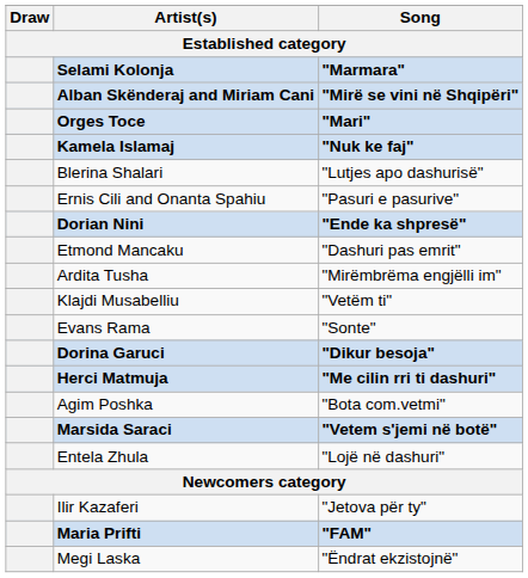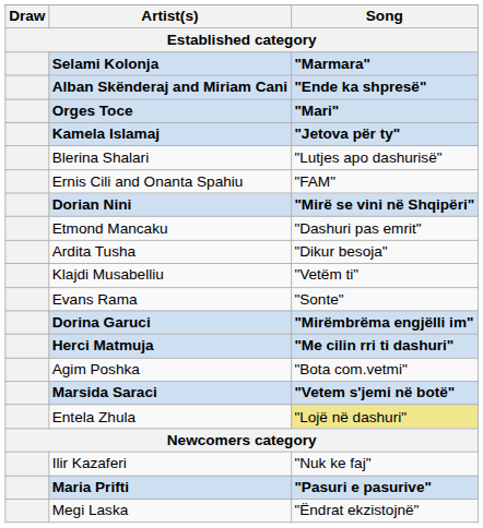 <table class="sortable wikitable" style="margin: 1em auto 1em auto;">
 <tr>
 </tr>
 <tr>
 <th>Draw</th>
 <th>Artist(s)</th>
 <th>Song</th>
 </tr>
 <tr>
 <th colspan=14>Established category</th>
 </tr>
 <tr style="font-weight:bold; background:#CEDFF2;">
 <th scope="row"></th>
 <td>Selami Kolonja</td>
 <td>"Marmara"</td>
 </tr>
 <tr style="font-weight:bold; background:#CEDFF2;">
 <th scope="row"></th>
 <td>Alban Skënderaj and Miriam Cani</td>
-<td>"Mirë se vini në Shqipëri"</td>
+<td>"Ende ka shpresë"</td>
 </tr>
 <tr style="font-weight:bold; background:#CEDFF2;">
 <th scope="row"></th>
 <td>Orges Toce</td>
 <td>"Mari"</td>
 </tr>
 <tr style="font-weight:bold; background:#CEDFF2;">
 <th scope="row"></th>
 <td>Kamela Islamaj</td>
-<td>"Nuk ke faj"</td>
+<td>"Jetova për ty"</td>
 </tr>
 <tr>
 <th scope="row"></th>
 <td>Blerina Shalari</td>
 <td>"Lutjes apo dashurisë"</td>
 </tr>
 <tr>
 <th scope="row"></th>
 <td>Ernis Cili and Onanta Spahiu</td>
-<td>"Pasuri e pasurive"</td>
+<td>"FAM"</td>
 </tr>
 <tr style="font-weight:bold; background:#CEDFF2;">
 <th scope="row"></th>
 <td>Dorian Nini</td>
-<td>"Ende ka shpresë"</td>
+<td>"Mirë se vini në Shqipëri"</td>
 </tr>
 <tr>
 <th scope="row"></th>
 <td>Etmond Mancaku</td>
 <td>"Dashuri pas emrit"</td>
 </tr>
 <tr>
 <th scope="row"></th>
 <td>Ardita Tusha</td>
-<td>"Mirëmbrëma engjëlli im"</td>
+<td>"Dikur besoja"</td>
 </tr>
 <tr>
 <th scope="row"></th>
 <td>Klajdi Musabelliu</td>
 <td>"Vetëm ti"</td>
 </tr>
 <tr>
 <th scope="row"></th>
 <td>Evans Rama</td>
 <td>"Sonte"</td>
 </tr>
 <tr style="font-weight:bold; background:#CEDFF2;">
 <th scope="row"></th>
 <td>Dorina Garuci</td>
-<td>"Dikur besoja"</td>
+<td>"Mirëmbrëma engjëlli im"</td>
 </tr>
 <tr style="font-weight:bold; background:#CEDFF2;">
 <th scope="row"></th>
 <td>Herci Matmuja</td>
 <td>"Me cilin rri ti dashuri"</td>
 </tr>
 <tr>
 <th scope="row"></th>
 <td>Agim Poshka</td>
 <td>"Bota com.vetmi"</td>
 </tr>
 <tr style="font-weight:bold; background:#CEDFF2;">
 <th scope="row"></th>
 <td>Marsida Saraci</td>
 <td>"Vetem s'jemi në botë"</td>
 </tr>
 <tr>
 <th scope="row"></th>
 <td>Entela Zhula</td>
-<td>"Lojë në dashuri"</td>
+<td style="background: khaki;">"Lojë në dashuri"</td>
 </tr>
 <tr>
 <th colspan="14">Newcomers category</th>
 </tr>
 <tr>
 <th scope="row"></th>
 <td>Ilir Kazaferi</td>
-<td>"Jetova për ty"</td>
+<td>"Nuk ke faj"</td>
 </tr>
 <tr style="font-weight:bold; background:#CEDFF2;">
 <th scope="row"></th>
 <td>Maria Prifti</td>
-<td>"FAM"</td>
+<td>"Pasuri e pasurive"</td>
 </tr>
 <tr>
 <th scope="row"></th>
 <td>Megi Laska</td>
 <td>"Ëndrat ekzistojnë"</td>
 </tr>
 </table>
